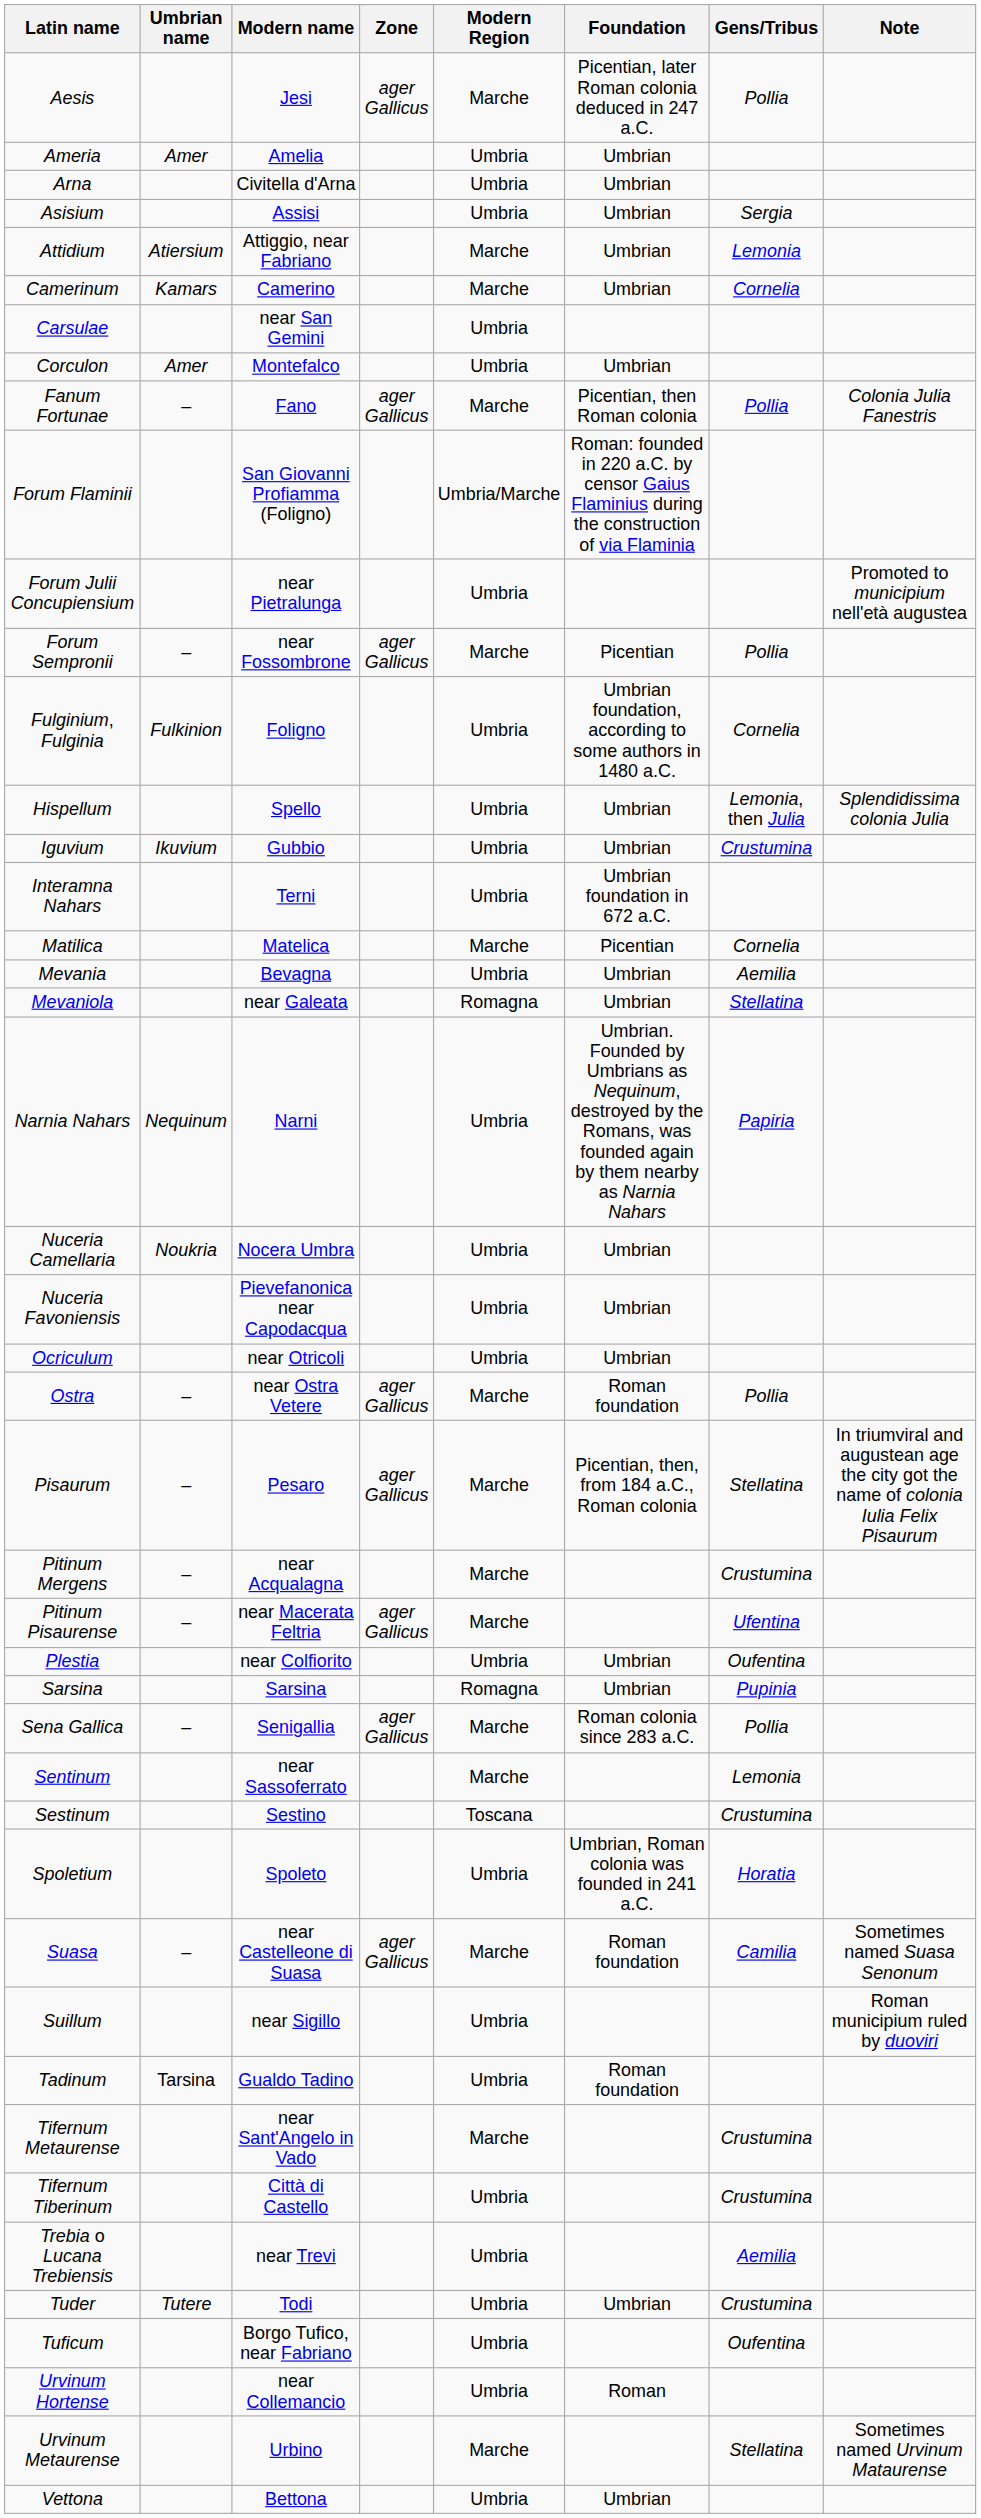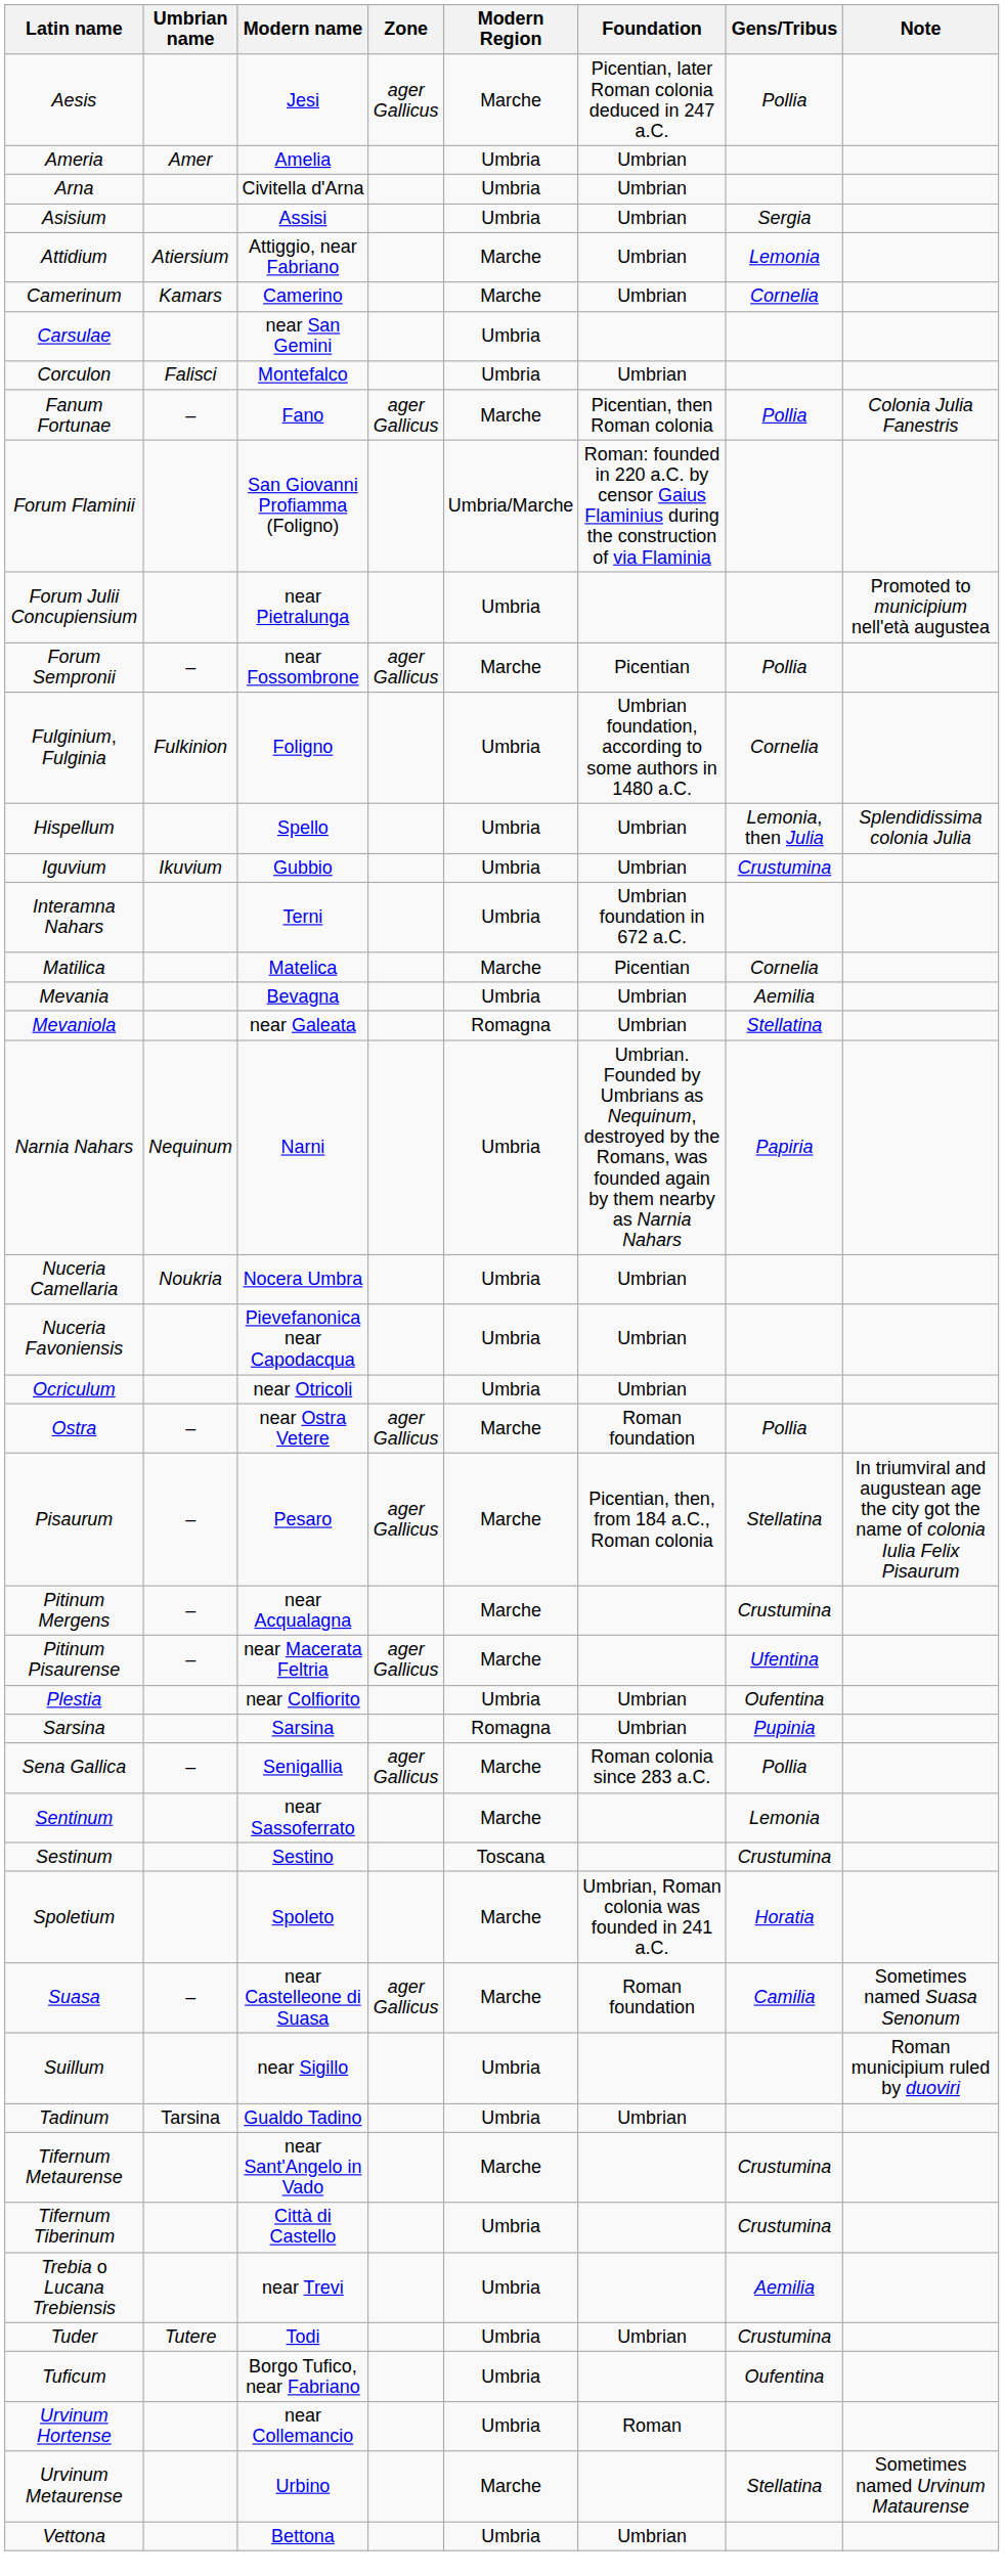 <table class="wikitable sortable" style="text-align: center">
 <tr>
 <th>Latin name</th>
 <th>Umbrian name</th>
 <th>Modern name</th>
 <th>Zone</th>
 <th>Modern Region</th>
 <th>Foundation</th>
 <th>Gens/Tribus</th>
 <th>Note</th>
 </tr>
 <tr>
 <td><em>Aesis</em></td>
 <td></td>
 <td><a href='#'>Jesi</a></td>
 <td><em>ager Gallicus</em></td>
 <td>Marche</td>
 <td>Picentian, later Roman colonia deduced in 247 a.C.</td>
 <td><em>Pollia</em></td>
 <td></td>
 </tr>
 <tr>
 <td><em>Ameria</em></td>
 <td><em>Amer</em></td>
 <td><a href='#'>Amelia</a></td>
 <td></td>
 <td>Umbria</td>
 <td>Umbrian</td>
 <td></td>
 <td></td>
 </tr>
 <tr>
 <td><em>Arna</em></td>
 <td></td>
 <td>Civitella d'Arna</td>
 <td></td>
 <td>Umbria</td>
 <td>Umbrian</td>
 <td></td>
 <td></td>
 </tr>
 <tr>
 <td><em>Asisium</em></td>
 <td></td>
 <td><a href='#'>Assisi</a></td>
 <td></td>
 <td>Umbria</td>
 <td>Umbrian</td>
 <td><em>Sergia</em></td>
 <td></td>
 </tr>
 <tr>
 <td><em>Attidium</em></td>
 <td><em>Atiersium</em></td>
 <td>Attiggio, near <a href='#'>Fabriano</a></td>
 <td></td>
 <td>Marche</td>
 <td>Umbrian</td>
 <td><em><a href='#'>Lemonia</a></em></td>
 <td></td>
 </tr>
 <tr>
 <td><em>Camerinum</em></td>
 <td><em>Kamars</em></td>
 <td><a href='#'>Camerino</a></td>
 <td></td>
 <td>Marche</td>
 <td>Umbrian</td>
 <td><em><a href='#'>Cornelia</a></em></td>
 <td></td>
 </tr>
 <tr>
 <td><em><a href='#'>Carsulae</a></em></td>
 <td></td>
 <td>near <a href='#'>San Gemini</a></td>
 <td></td>
 <td>Umbria</td>
 <td></td>
 <td></td>
 <td></td>
 </tr>
 <tr>
 <td><em>Corculon</em></td>
-<td><em>Amer</em></td>
+<td><em>Falisci</em></td>
 <td><a href='#'>Montefalco</a></td>
 <td></td>
 <td>Umbria</td>
 <td>Umbrian</td>
 <td></td>
 <td></td>
 </tr>
 <tr>
 <td><em>Fanum Fortunae</em></td>
 <td>–</td>
 <td><a href='#'>Fano</a></td>
 <td><em>ager Gallicus</em></td>
 <td>Marche</td>
 <td>Picentian, then Roman colonia</td>
 <td><em><a href='#'>Pollia</a></em></td>
 <td><em>Colonia Julia Fanestris</em></td>
 </tr>
 <tr>
 <td><em>Forum Flaminii</em></td>
 <td></td>
 <td><a href='#'>San Giovanni Profiamma</a> (Foligno)</td>
 <td></td>
 <td>Umbria/Marche</td>
 <td>Roman: founded in 220 a.C. by censor <a href='#'>Gaius Flaminius</a> during the construction of <a href='#'>via Flaminia</a></td>
 <td></td>
 <td></td>
 </tr>
 <tr>
 <td><em>Forum Julii Concupiensium</em></td>
 <td></td>
 <td>near <a href='#'>Pietralunga</a></td>
 <td></td>
 <td>Umbria</td>
 <td></td>
 <td></td>
 <td>Promoted to <em>municipium</em> nell'età augustea</td>
 </tr>
 <tr>
 <td><em>Forum Sempronii</em></td>
 <td>–</td>
 <td>near <a href='#'>Fossombrone</a></td>
 <td><em>ager Gallicus</em></td>
 <td>Marche</td>
 <td>Picentian</td>
 <td><em>Pollia</em></td>
 <td></td>
 </tr>
 <tr>
 <td><em>Fulginium</em>, <em>Fulginia</em></td>
 <td><em>Fulkinion</em></td>
 <td><a href='#'>Foligno</a></td>
 <td></td>
 <td>Umbria</td>
 <td>Umbrian foundation, according to some authors in 1480 a.C.</td>
 <td><em>Cornelia</em></td>
 <td></td>
 </tr>
 <tr>
 <td><em>Hispellum</em></td>
 <td></td>
 <td><a href='#'>Spello</a></td>
 <td></td>
 <td>Umbria</td>
 <td>Umbrian</td>
 <td><em>Lemonia</em>, then <em><a href='#'>Julia</a></em></td>
 <td><em>Splendidissima colonia Julia</em></td>
 </tr>
 <tr>
 <td><em>Iguvium</em></td>
 <td><em>Ikuvium</em></td>
 <td><a href='#'>Gubbio</a></td>
 <td></td>
 <td>Umbria</td>
 <td>Umbrian</td>
 <td><em><a href='#'>Crustumina</a></em></td>
 <td></td>
 </tr>
 <tr>
 <td><em>Interamna Nahars</em></td>
 <td></td>
 <td><a href='#'>Terni</a></td>
 <td></td>
 <td>Umbria</td>
 <td>Umbrian foundation in 672 a.C.</td>
 <td></td>
 <td></td>
 </tr>
 <tr>
 <td><em>Matilica</em></td>
 <td></td>
 <td><a href='#'>Matelica</a></td>
 <td></td>
 <td>Marche</td>
 <td>Picentian</td>
 <td><em>Cornelia</em></td>
 <td></td>
 </tr>
 <tr>
 <td><em>Mevania</em></td>
 <td></td>
 <td><a href='#'>Bevagna</a></td>
 <td></td>
 <td>Umbria</td>
 <td>Umbrian</td>
 <td><em>Aemilia</em></td>
 <td></td>
 </tr>
 <tr>
 <td><em><a href='#'>Mevaniola</a></em></td>
 <td></td>
 <td>near <a href='#'>Galeata</a></td>
 <td></td>
 <td>Romagna</td>
 <td>Umbrian</td>
 <td><em><a href='#'>Stellatina</a></em></td>
 <td></td>
 </tr>
 <tr>
 <td><em>Narnia Nahars</em></td>
 <td><em>Nequinum</em></td>
 <td><a href='#'>Narni</a></td>
 <td></td>
 <td>Umbria</td>
 <td>Umbrian. Founded by Umbrians as <em>Nequinum</em>, destroyed by the Romans, was founded again by them nearby as <em>Narnia Nahars</em></td>
 <td><em><a href='#'>Papiria</a></em></td>
 <td></td>
 </tr>
 <tr>
 <td><em>Nuceria Camellaria</em></td>
 <td><em>Noukria</em></td>
 <td><a href='#'>Nocera Umbra</a></td>
 <td></td>
 <td>Umbria</td>
 <td>Umbrian</td>
 <td></td>
 <td></td>
 </tr>
 <tr>
 <td><em>Nuceria Favoniensis</em></td>
 <td></td>
 <td><a href='#'>Pievefanonica</a> near <a href='#'>Capodacqua</a></td>
 <td></td>
 <td>Umbria</td>
 <td>Umbrian</td>
 <td></td>
 <td></td>
 </tr>
 <tr>
 <td><em><a href='#'>Ocriculum</a></em></td>
 <td></td>
 <td>near <a href='#'>Otricoli</a></td>
 <td></td>
 <td>Umbria</td>
 <td>Umbrian</td>
 <td></td>
 <td></td>
 </tr>
 <tr>
 <td><em><a href='#'>Ostra</a></em></td>
 <td>–</td>
 <td>near <a href='#'>Ostra Vetere</a></td>
 <td><em>ager Gallicus</em></td>
 <td>Marche</td>
 <td>Roman foundation</td>
 <td><em>Pollia</em></td>
 <td></td>
 </tr>
 <tr>
 <td><em>Pisaurum</em></td>
 <td>–</td>
 <td><a href='#'>Pesaro</a></td>
 <td><em>ager Gallicus</em></td>
 <td>Marche</td>
 <td>Picentian, then, from 184 a.C., Roman colonia</td>
 <td><em>Stellatina</em></td>
 <td>In triumviral and augustean age the city got the name of <em>colonia Iulia Felix Pisaurum</em></td>
 </tr>
 <tr>
 <td><em>Pitinum Mergens</em></td>
 <td>–</td>
 <td>near <a href='#'>Acqualagna</a></td>
 <td></td>
 <td>Marche</td>
 <td></td>
 <td><em>Crustumina</em></td>
 <td></td>
 </tr>
 <tr>
 <td><em>Pitinum Pisaurense</em></td>
 <td>–</td>
 <td>near <a href='#'>Macerata Feltria</a></td>
 <td><em>ager Gallicus</em></td>
 <td>Marche</td>
 <td></td>
 <td><em><a href='#'>Ufentina</a></em></td>
 <td></td>
 </tr>
 <tr>
 <td><em><a href='#'>Plestia</a></em></td>
 <td></td>
 <td>near <a href='#'>Colfiorito</a></td>
 <td></td>
 <td>Umbria</td>
 <td>Umbrian</td>
 <td><em>Oufentina</em></td>
 <td></td>
 </tr>
 <tr>
 <td><em>Sarsina</em></td>
 <td></td>
 <td><a href='#'>Sarsina</a></td>
 <td></td>
 <td>Romagna</td>
 <td>Umbrian</td>
 <td><em><a href='#'>Pupinia</a></em></td>
 <td></td>
 </tr>
 <tr>
 <td><em>Sena Gallica</em></td>
 <td>–</td>
 <td><a href='#'>Senigallia</a></td>
 <td><em>ager Gallicus</em></td>
 <td>Marche</td>
 <td>Roman colonia since 283 a.C.</td>
 <td><em>Pollia</em></td>
 <td></td>
 </tr>
 <tr>
 <td><em><a href='#'>Sentinum</a></em></td>
 <td></td>
 <td>near <a href='#'>Sassoferrato</a></td>
 <td></td>
 <td>Marche</td>
 <td></td>
 <td><em>Lemonia</em></td>
 <td></td>
 </tr>
 <tr>
 <td><em>Sestinum</em></td>
 <td></td>
 <td><a href='#'>Sestino</a></td>
 <td></td>
 <td>Toscana</td>
 <td></td>
 <td><em>Crustumina</em></td>
 <td></td>
 </tr>
 <tr>
 <td><em>Spoletium</em></td>
 <td></td>
 <td><a href='#'>Spoleto</a></td>
 <td></td>
-<td>Umbria</td>
+<td>Marche</td>
 <td>Umbrian, Roman colonia was founded in 241 a.C.</td>
 <td><em><a href='#'>Horatia</a></em></td>
 <td></td>
 </tr>
 <tr>
 <td><em><a href='#'>Suasa</a></em></td>
 <td>–</td>
 <td>near <a href='#'>Castelleone di Suasa</a></td>
 <td><em>ager Gallicus</em></td>
 <td>Marche</td>
 <td>Roman foundation</td>
 <td><em><a href='#'>Camilia</a></em></td>
 <td>Sometimes named <em>Suasa Senonum</em></td>
 </tr>
 <tr>
 <td><em>Suillum</em></td>
 <td></td>
 <td>near <a href='#'>Sigillo</a></td>
 <td></td>
 <td>Umbria</td>
 <td></td>
 <td></td>
 <td>Roman municipium ruled by <em><a href='#'>duoviri</a></em></td>
 </tr>
 <tr>
 <td><em>Tadinum</em></td>
 <td>Tarsina</td>
 <td><a href='#'>Gualdo Tadino</a></td>
 <td></td>
 <td>Umbria</td>
-<td>Roman foundation</td>
+<td>Umbrian</td>
 <td></td>
 <td></td>
 </tr>
 <tr>
 <td><em>Tifernum Metaurense</em></td>
 <td></td>
 <td>near <a href='#'>Sant'Angelo in Vado</a></td>
 <td></td>
 <td>Marche</td>
 <td></td>
 <td><em>Crustumina</em></td>
 <td></td>
 </tr>
 <tr>
 <td><em>Tifernum Tiberinum</em></td>
 <td></td>
 <td><a href='#'>Città di Castello</a></td>
 <td></td>
 <td>Umbria</td>
 <td></td>
 <td><em>Crustumina</em></td>
 <td></td>
 </tr>
 <tr>
 <td><em>Trebia</em> o <em>Lucana Trebiensis</em></td>
 <td></td>
 <td>near <a href='#'>Trevi</a></td>
 <td></td>
 <td>Umbria</td>
 <td></td>
 <td><em><a href='#'>Aemilia</a></em></td>
 <td></td>
 </tr>
 <tr>
 <td><em>Tuder</em></td>
 <td><em>Tutere</em></td>
 <td><a href='#'>Todi</a></td>
 <td></td>
 <td>Umbria</td>
 <td>Umbrian</td>
 <td><em>Crustumina</em></td>
 <td></td>
 </tr>
 <tr>
 <td><em>Tuficum</em></td>
 <td></td>
 <td>Borgo Tufico, near <a href='#'>Fabriano</a></td>
 <td></td>
 <td>Umbria</td>
 <td></td>
 <td><em>Oufentina</em></td>
 <td></td>
 </tr>
 <tr>
 <td><em><a href='#'>Urvinum Hortense</a></em></td>
 <td></td>
 <td>near <a href='#'>Collemancio</a></td>
 <td></td>
 <td>Umbria</td>
 <td>Roman</td>
 <td></td>
 <td></td>
 </tr>
 <tr>
 <td><em>Urvinum Metaurense</em></td>
 <td></td>
 <td><a href='#'>Urbino</a></td>
 <td></td>
 <td>Marche</td>
 <td></td>
 <td><em>Stellatina</em></td>
 <td>Sometimes named <em>Urvinum Mataurense</em></td>
 </tr>
 <tr>
 <td><em>Vettona</em></td>
 <td></td>
 <td><a href='#'>Bettona</a></td>
 <td></td>
 <td>Umbria</td>
 <td>Umbrian</td>
 <td></td>
 <td></td>
 </tr>
 </table>
